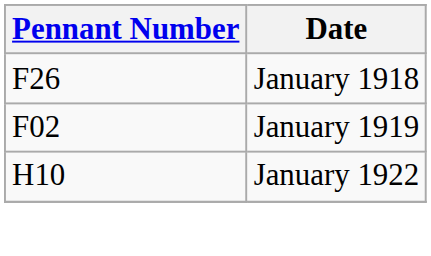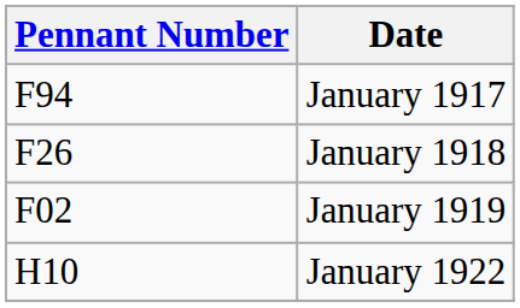 <table class="wikitable" style="text-align:left">
 <tr>
 <th><a href='#'>Pennant Number</a></th>
 <th>Date</th>
+</tr>
+<tr>
+<td>F94</td>
+<td>January 1917</td>
 </tr>
 <tr>
 <td>F26</td>
 <td>January 1918</td>
 </tr>
 <tr>
 <td>F02</td>
 <td>January 1919</td>
 </tr>
 <tr>
 <td>H10</td>
 <td>January 1922</td>
 </tr>
 <tr>
 </tr>
 </table>
